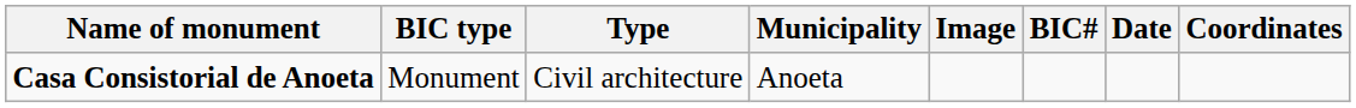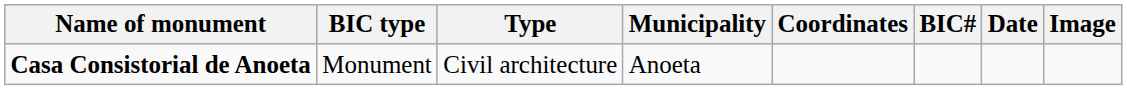 <table class="wikitable">
 <tr>
 <th>Name of monument</th>
 <th>BIC type</th>
 <th>Type</th>
 <th>Municipality</th>
-<th>Image</th>
+<th>Coordinates</th>
 <th>BIC#</th>
 <th>Date</th>
-<th>Coordinates</th>
+<th>Image</th>
 </tr>
 <tr>
 <td><strong>Casa Consistorial de Anoeta</strong></td>
 <td>Monument</td>
 <td>Civil architecture </td>
 <td>Anoeta</td>
 <td></td>
 <td></td>
 <td></td>
 <td></td>
 </tr>
 </table>
